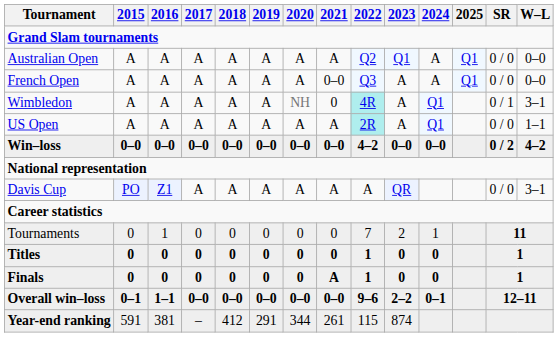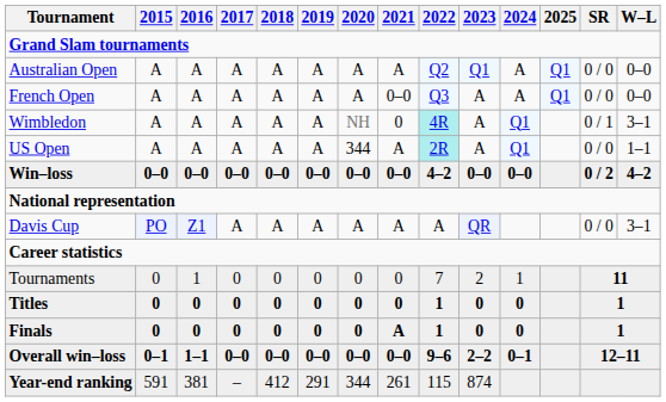 <table class=wikitable style=text-align:center>
 <tr>
 <th>Tournament</th>
 <th><a href='#'>2015</a></th>
 <th><a href='#'>2016</a></th>
 <th><a href='#'>2017</a></th>
 <th><a href='#'>2018</a></th>
 <th><a href='#'>2019</a></th>
 <th><a href='#'>2020</a></th>
 <th><a href='#'>2021</a></th>
 <th><a href='#'>2022</a></th>
 <th><a href='#'>2023</a></th>
 <th><a href='#'>2024</a></th>
 <th>2025</th>
 <th>SR</th>
 <th>W–L</th>
 </tr>
 <tr>
 <td colspan="14" align="left"><strong><a href='#'>Grand Slam tournaments</a></strong></td>
 </tr>
 <tr>
 <td align=left><a href='#'>Australian Open</a></td>
 <td>A</td>
 <td>A</td>
 <td>A</td>
 <td>A</td>
 <td>A</td>
 <td>A</td>
 <td>A</td>
 <td bgcolor=f0f8ff><a href='#'>Q2</a></td>
 <td bgcolor=f0f8ff><a href='#'>Q1</a></td>
 <td>A</td>
 <td bgcolor=f0f8ff><a href='#'>Q1</a></td>
 <td>0 / 0</td>
 <td>0–0</td>
 </tr>
 <tr>
 <td align=left><a href='#'>French Open</a></td>
 <td>A</td>
 <td>A</td>
 <td>A</td>
 <td>A</td>
 <td>A</td>
 <td>A</td>
 <td>0–0</td>
 <td bgcolor=f0f8ff><a href='#'>Q3</a></td>
 <td>A</td>
 <td>A</td>
 <td bgcolor=f0f8ff><a href='#'>Q1</a></td>
 <td>0 / 0</td>
 <td>0–0</td>
 </tr>
 <tr>
 <td align=left><a href='#'>Wimbledon</a></td>
 <td>A</td>
 <td>A</td>
 <td>A</td>
 <td>A</td>
 <td>A</td>
 <td style=color:#767676>NH</td>
 <td>0</td>
 <td bgcolor=afeeee><a href='#'>4R</a></td>
 <td>A</td>
 <td bgcolor=f0f8ff><a href='#'>Q1</a></td>
 <td></td>
 <td>0 / 1</td>
 <td>3–1</td>
 </tr>
 <tr>
 <td align=left><a href='#'>US Open</a></td>
 <td>A</td>
 <td>A</td>
 <td>A</td>
 <td>A</td>
 <td>A</td>
-<td>A</td>
+<td>344</td>
 <td>A</td>
 <td bgcolor=afeeee><a href='#'>2R</a></td>
 <td>A</td>
 <td bgcolor=f0f8ff><a href='#'>Q1</a></td>
 <td></td>
 <td>0 / 0</td>
 <td>1–1</td>
 </tr>
 <tr style=font-weight:bold;background:#efefef>
 <td style=text-align:left>Win–loss</td>
 <td>0–0</td>
 <td>0–0</td>
 <td>0–0</td>
 <td>0–0</td>
 <td>0–0</td>
 <td>0–0</td>
 <td>0–0</td>
 <td>4–2</td>
 <td>0–0</td>
 <td>0–0</td>
 <td></td>
 <td>0 / 2</td>
 <td>4–2</td>
 </tr>
 <tr>
 <td colspan="14" align="left"><strong>National representation</strong></td>
 </tr>
 <tr>
 <td align=left><a href='#'>Davis Cup</a></td>
 <td bgcolor=ecf2ff><a href='#'>PO</a></td>
 <td bgcolor=ecf2ff><a href='#'>Z1</a></td>
 <td>A</td>
 <td>A</td>
 <td>A</td>
 <td>A</td>
 <td>A</td>
 <td>A</td>
 <td bgcolor=ecf2ff><a href='#'>QR</a></td>
 <td></td>
 <td></td>
 <td>0 / 0</td>
 <td>3–1</td>
 </tr>
 <tr>
 <td colspan="14" align="left"><strong>Career statistics</strong></td>
 </tr>
 <tr bgcolor=efefef>
 <td align=left>Tournaments</td>
 <td>0</td>
 <td>1</td>
 <td>0</td>
 <td>0</td>
 <td>0</td>
 <td>0</td>
 <td>0</td>
 <td>7</td>
 <td>2</td>
 <td>1</td>
 <td></td>
 <td colspan="2"><strong>11</strong></td>
 </tr>
 <tr style="font-weight:bold;background:#efefef">
 <td style=text-align:left>Titles</td>
 <td>0</td>
 <td>0</td>
 <td>0</td>
 <td>0</td>
 <td>0</td>
 <td>0</td>
 <td>0</td>
 <td>1</td>
 <td>0</td>
 <td>0</td>
 <td></td>
 <td colspan="2">1</td>
 </tr>
 <tr style="font-weight:bold;background:#efefef">
 <td style=text-align:left>Finals</td>
 <td>0</td>
 <td>0</td>
 <td>0</td>
 <td>0</td>
 <td>0</td>
 <td>0</td>
 <td>A</td>
 <td>1</td>
 <td>0</td>
 <td>0</td>
 <td></td>
 <td colspan="2">1</td>
 </tr>
 <tr style=font-weight:bold;background:#efefef>
 <td style=text-align:left>Overall win–loss</td>
 <td>0–1</td>
 <td>1–1</td>
 <td>0–0</td>
 <td>0–0</td>
 <td>0–0</td>
 <td>0–0</td>
 <td>0–0</td>
 <td>9–6</td>
 <td>2–2</td>
 <td>0–1</td>
 <td></td>
 <td colspan="2">12–11</td>
 </tr>
 <tr bgcolor=efefef>
 <td align=left><strong>Year-end ranking</strong></td>
 <td>591</td>
 <td>381</td>
 <td>–</td>
 <td>412</td>
 <td>291</td>
 <td>344</td>
 <td>261</td>
 <td>115</td>
 <td>874</td>
 <td></td>
 <td></td>
 <td colspan="2"></td>
 </tr>
 </table>
